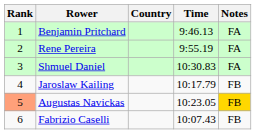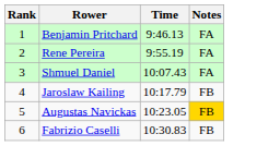 <table class="wikitable" style="text-align:center">
 <tr>
 <th>Rank</th>
 <th>Rower</th>
-<th>Country</th>
 <th>Time</th>
 <th>Notes</th>
 </tr>
 <tr bgcolor=ccffcc>
 <td>1</td>
 <td align="left"><a href='#'>Benjamin Pritchard</a></td>
-<td align="left"></td>
 <td>9:46.13</td>
 <td>FA</td>
 </tr>
 <tr bgcolor=ccffcc>
 <td>2</td>
 <td align="left"><a href='#'>Rene Pereira</a></td>
-<td align="left"></td>
 <td>9:55.19</td>
 <td>FA</td>
 </tr>
 <tr bgcolor=ccffcc>
 <td>3</td>
 <td align="left"><a href='#'>Shmuel Daniel</a></td>
-<td align="left"></td>
-<td>10:30.83</td>
+<td>10:07.43</td>
 <td>FA</td>
 </tr>
 <tr>
 <td>4</td>
 <td align="left"><a href='#'>Jaroslaw Kailing</a></td>
-<td align="left"></td>
 <td>10:17.79</td>
 <td>FB</td>
 </tr>
 <tr>
-<td style="background: lightsalmon;">5</td>
+<td>5</td>
 <td align="left"><a href='#'>Augustas Navickas</a></td>
-<td align="left"></td>
 <td>10:23.05</td>
 <td style="background: gold;">FB</td>
 </tr>
 <tr>
 <td>6</td>
 <td align="left"><a href='#'>Fabrizio Caselli</a></td>
-<td align="left"></td>
-<td>10:07.43</td>
+<td>10:30.83</td>
 <td>FB</td>
 </tr>
 </table>
